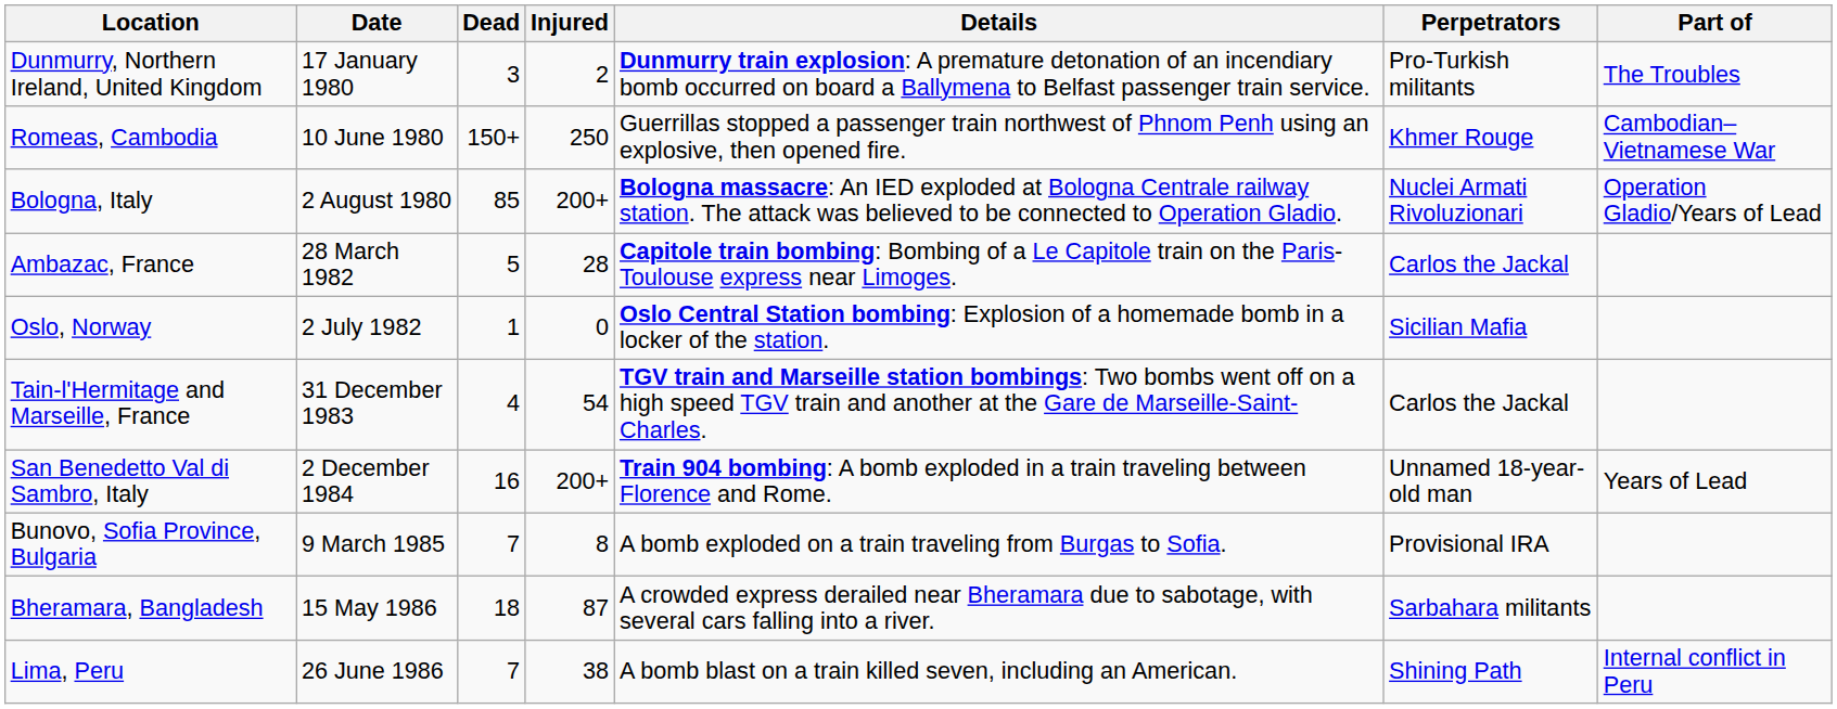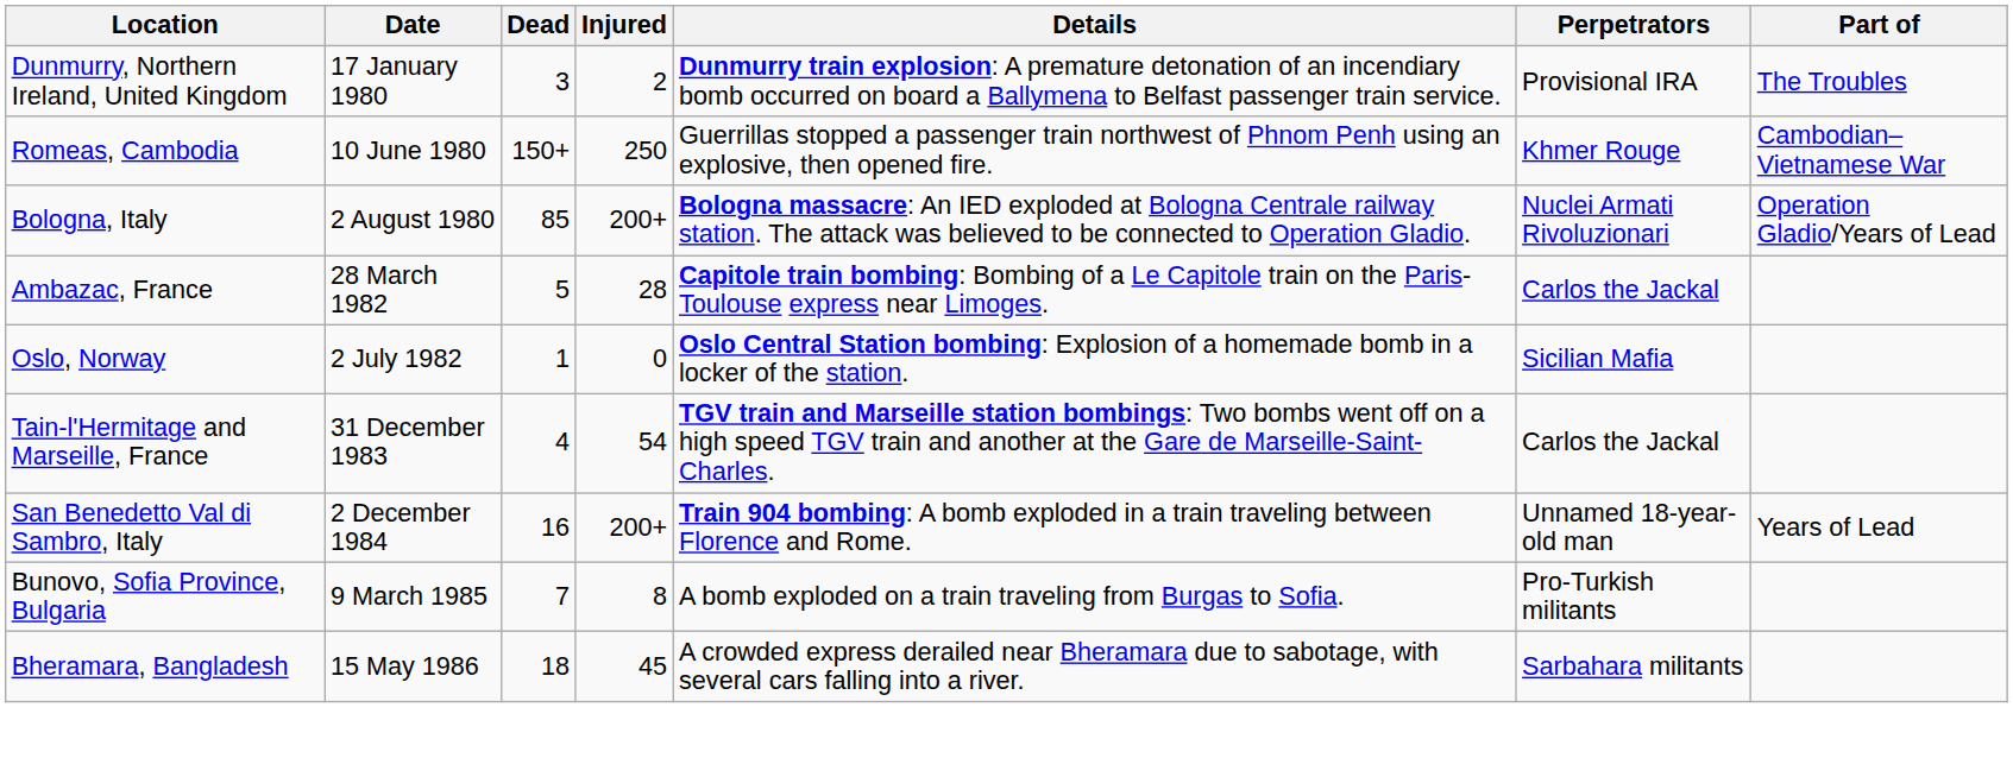 <table class="wikitable sortable">
 <tr>
 <th>Location</th>
 <th>Date</th>
 <th>Dead</th>
 <th>Injured</th>
 <th>Details</th>
 <th>Perpetrators</th>
 <th>Part of</th>
 </tr>
 <tr>
 <td> <a href='#'>Dunmurry</a>, Northern Ireland, United Kingdom</td>
 <td>17 January 1980</td>
 <td align="right">3</td>
 <td align="right">2</td>
 <td><strong><a href='#'>Dunmurry train explosion</a></strong>: A premature detonation of an incendiary bomb occurred on board a <a href='#'>Ballymena</a> to Belfast passenger train service.</td>
-<td>Pro-Turkish militants</td>
+<td>Provisional IRA</td>
 <td><a href='#'>The Troubles</a></td>
 </tr>
 <tr>
 <td> <a href='#'>Romeas</a>, <a href='#'>Cambodia</a></td>
 <td>10 June 1980</td>
 <td align="right">150+</td>
 <td align="right">250</td>
 <td>Guerrillas stopped a passenger train  northwest of <a href='#'>Phnom Penh</a> using an explosive, then opened fire.</td>
 <td><a href='#'>Khmer Rouge</a></td>
 <td><a href='#'>Cambodian–Vietnamese War</a></td>
 </tr>
 <tr>
 <td> <a href='#'>Bologna</a>, Italy</td>
 <td>2 August 1980</td>
 <td align="right">85</td>
 <td align="right">200+</td>
 <td><strong><a href='#'>Bologna massacre</a></strong>: An IED exploded at <a href='#'>Bologna Centrale railway station</a>. The attack was believed to be connected to <a href='#'>Operation Gladio</a>.</td>
 <td><a href='#'>Nuclei Armati Rivoluzionari</a></td>
 <td><a href='#'>Operation Gladio</a>/Years of Lead</td>
 </tr>
 <tr>
 <td> <a href='#'>Ambazac</a>, France</td>
 <td>28 March 1982</td>
 <td align="right">5</td>
 <td align="right">28</td>
 <td><strong><a href='#'>Capitole train bombing</a></strong>: Bombing of a <a href='#'>Le Capitole</a> train on the <a href='#'>Paris</a>-<a href='#'>Toulouse</a> <a href='#'>express</a> near <a href='#'>Limoges</a>.</td>
 <td><a href='#'>Carlos the Jackal</a></td>
 <td></td>
 </tr>
 <tr>
 <td> <a href='#'>Oslo</a>, <a href='#'>Norway</a></td>
 <td>2 July 1982</td>
 <td align="right">1</td>
 <td align="right">0</td>
 <td><strong><a href='#'>Oslo Central Station bombing</a></strong>: Explosion of a homemade bomb in a locker of the <a href='#'>station</a>.</td>
 <td><a href='#'>Sicilian Mafia</a></td>
 <td></td>
 </tr>
 <tr>
 <td> <a href='#'>Tain-l'Hermitage</a> and <a href='#'>Marseille</a>, France</td>
 <td>31 December 1983</td>
 <td align="right">4</td>
 <td align="right">54</td>
 <td><strong><a href='#'>TGV train and Marseille station bombings</a></strong>: Two bombs went off on a high speed <a href='#'>TGV</a> train and another at the <a href='#'>Gare de Marseille-Saint-Charles</a>.</td>
 <td>Carlos the Jackal</td>
 <td></td>
 </tr>
 <tr>
 <td> <a href='#'>San Benedetto Val di Sambro</a>, Italy</td>
 <td>2 December 1984</td>
 <td align="right">16</td>
 <td align="right">200+</td>
 <td><strong><a href='#'>Train 904 bombing</a></strong>: A bomb exploded in a train traveling between <a href='#'>Florence</a> and Rome.</td>
 <td>Unnamed 18-year-old man</td>
 <td>Years of Lead</td>
 </tr>
 <tr>
 <td> Bunovo, <a href='#'>Sofia Province</a>, <a href='#'>Bulgaria</a></td>
 <td>9 March 1985</td>
 <td align="right">7</td>
 <td align="right">8</td>
 <td>A bomb exploded on a train traveling from <a href='#'>Burgas</a> to <a href='#'>Sofia</a>.</td>
-<td>Provisional IRA</td>
+<td>Pro-Turkish militants</td>
 <td></td>
 </tr>
 <tr>
 <td> <a href='#'>Bheramara</a>, <a href='#'>Bangladesh</a></td>
 <td>15 May 1986</td>
 <td align="right">18</td>
-<td align="right">87</td>
+<td align="right">45</td>
 <td>A crowded express derailed near <a href='#'>Bheramara</a> due to sabotage, with several cars falling into a river.</td>
 <td><a href='#'>Sarbahara</a> militants</td>
 <td></td>
 </tr>
-<tr>
-<td> <a href='#'>Lima</a>, <a href='#'>Peru</a></td>
-<td>26 June 1986</td>
-<td align="right">7</td>
-<td align="right">38</td>
-<td>A bomb blast on a train killed seven, including an American.</td>
-<td><a href='#'>Shining Path</a></td>
-<td><a href='#'>Internal conflict in Peru</a></td>
-</tr>
 </table>
